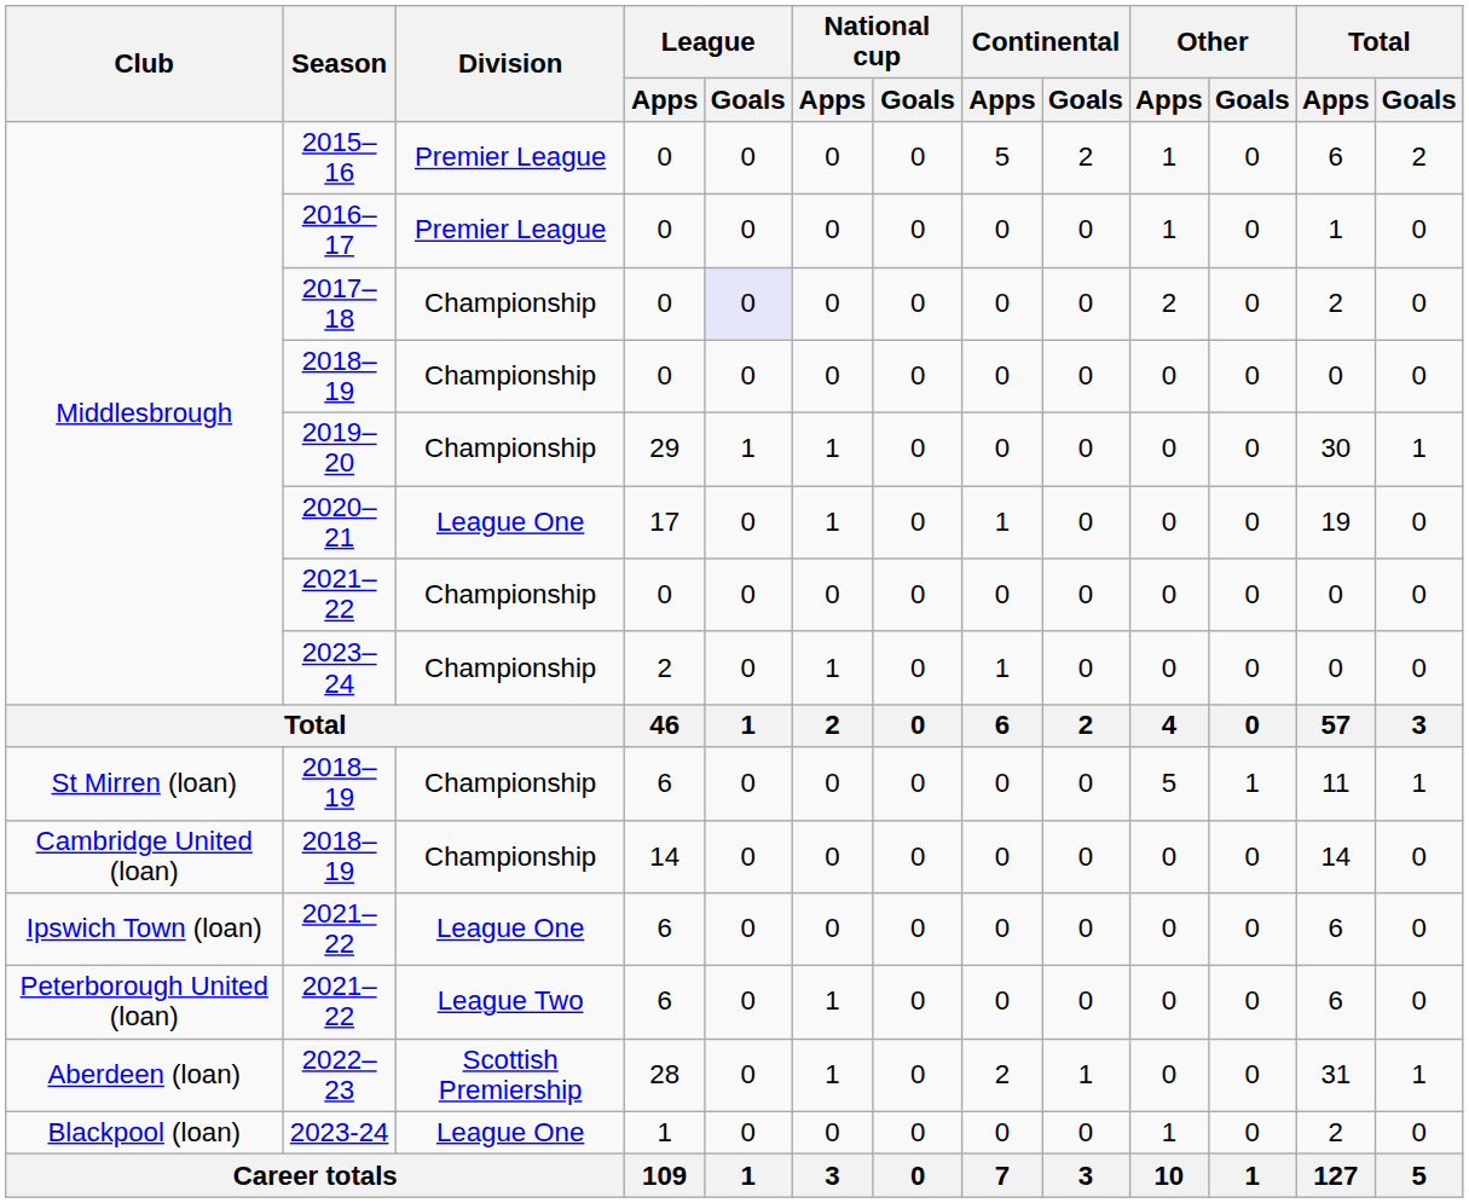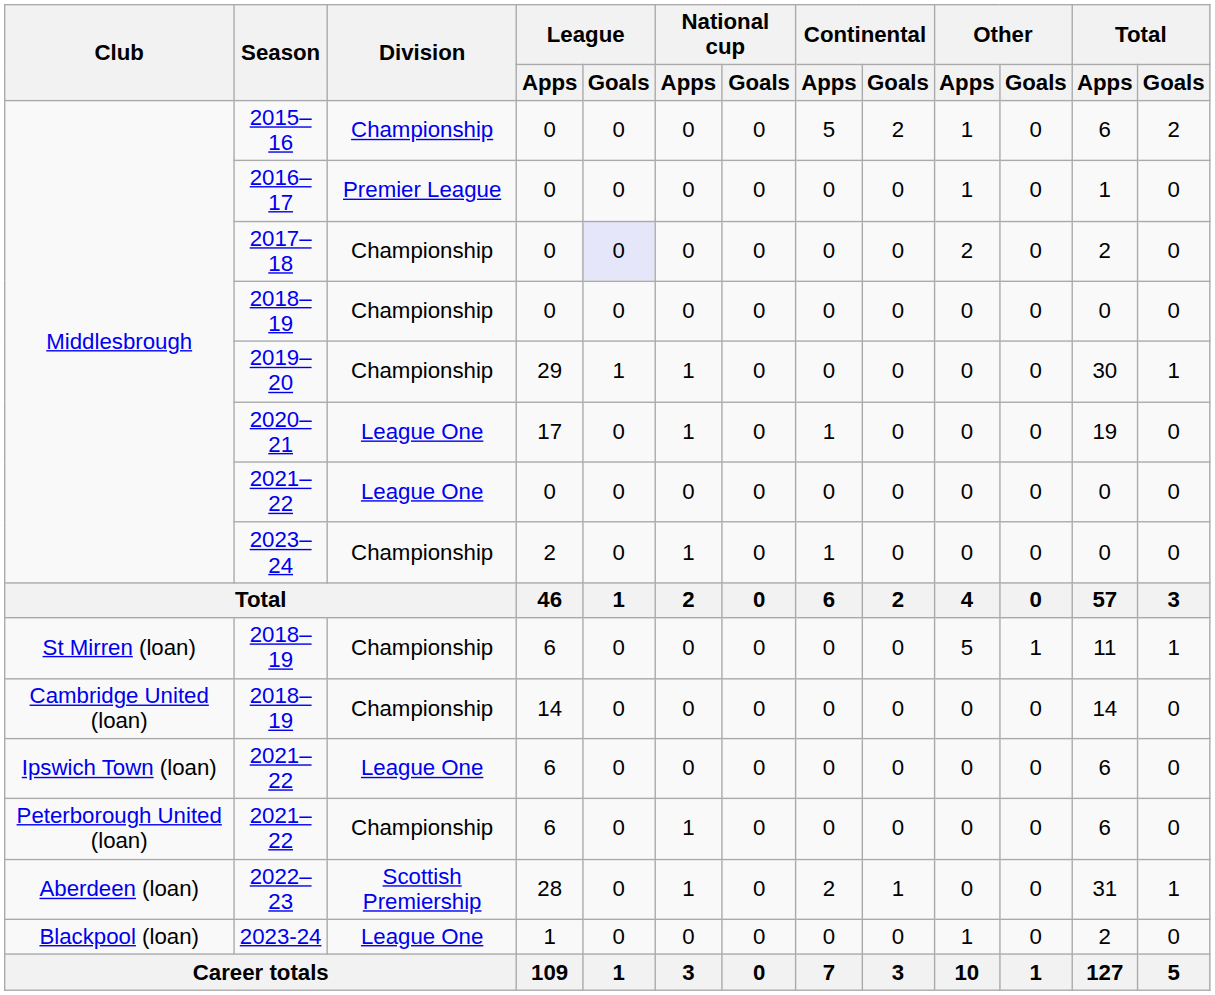 <table class="wikitable" style="text-align: center;">
 <tr>
 <th rowspan=2>Club</th>
 <th rowspan=2>Season</th>
 <th rowspan=2>Division</th>
 <th colspan=2>League</th>
 <th colspan=2>National cup</th>
 <th colspan=2>Continental</th>
 <th colspan=2>Other</th>
 <th colspan=2>Total</th>
 </tr>
 <tr>
 <th>Apps</th>
 <th>Goals</th>
 <th>Apps</th>
 <th>Goals</th>
 <th>Apps</th>
 <th>Goals</th>
 <th>Apps</th>
 <th>Goals</th>
 <th>Apps</th>
 <th>Goals</th>
 </tr>
 <tr>
 <td rowspan=8><a href='#'>Middlesbrough</a></td>
 <td><a href='#'>2015–16</a></td>
-<td><a href='#'>Premier League</a></td>
+<td><a href='#'>Championship</a></td>
 <td>0</td>
 <td>0</td>
 <td>0</td>
 <td>0</td>
 <td>5</td>
 <td>2</td>
 <td>1</td>
 <td>0</td>
 <td>6</td>
 <td>2</td>
 </tr>
 <tr>
 <td><a href='#'>2016–17</a></td>
 <td><a href='#'>Premier League</a></td>
 <td>0</td>
 <td>0</td>
 <td>0</td>
 <td>0</td>
 <td>0</td>
 <td>0</td>
 <td>1</td>
 <td>0</td>
 <td>1</td>
 <td>0</td>
 </tr>
 <tr>
 <td><a href='#'>2017–18</a></td>
 <td>Championship</td>
 <td>0</td>
 <td style="background: lavender;">0</td>
 <td>0</td>
 <td>0</td>
 <td>0</td>
 <td>0</td>
 <td>2</td>
 <td>0</td>
 <td>2</td>
 <td>0</td>
 </tr>
 <tr>
 <td><a href='#'>2018–19</a></td>
 <td>Championship</td>
 <td>0</td>
 <td>0</td>
 <td>0</td>
 <td>0</td>
 <td>0</td>
 <td>0</td>
 <td>0</td>
 <td>0</td>
 <td>0</td>
 <td>0</td>
 </tr>
 <tr>
 <td><a href='#'>2019–20</a></td>
 <td>Championship</td>
 <td>29</td>
 <td>1</td>
 <td>1</td>
 <td>0</td>
 <td>0</td>
 <td>0</td>
 <td>0</td>
 <td>0</td>
 <td>30</td>
 <td>1</td>
 </tr>
 <tr>
 <td><a href='#'>2020–21</a></td>
 <td><a href='#'>League One</a></td>
 <td>17</td>
 <td>0</td>
 <td>1</td>
 <td>0</td>
 <td>1</td>
 <td>0</td>
 <td>0</td>
 <td>0</td>
 <td>19</td>
 <td>0</td>
 </tr>
 <tr>
 <td><a href='#'>2021–22</a></td>
-<td>Championship</td>
+<td><a href='#'>League One</a></td>
 <td>0</td>
 <td>0</td>
 <td>0</td>
 <td>0</td>
 <td>0</td>
 <td>0</td>
 <td>0</td>
 <td>0</td>
 <td>0</td>
 <td>0</td>
 </tr>
 <tr>
 <td><a href='#'>2023–24</a></td>
 <td>Championship</td>
 <td>2</td>
 <td>0</td>
 <td>1</td>
 <td>0</td>
 <td>1</td>
 <td>0</td>
 <td>0</td>
 <td>0</td>
 <td>0</td>
 <td>0</td>
 </tr>
 <tr>
 <th colspan="3">Total</th>
 <th>46</th>
 <th>1</th>
 <th>2</th>
 <th>0</th>
 <th>6</th>
 <th>2</th>
 <th>4</th>
 <th>0</th>
 <th>57</th>
 <th>3</th>
 </tr>
 <tr>
 <td><a href='#'>St Mirren</a> (loan)</td>
 <td><a href='#'>2018–19</a></td>
 <td>Championship</td>
 <td>6</td>
 <td>0</td>
 <td>0</td>
 <td>0</td>
 <td>0</td>
 <td>0</td>
 <td>5</td>
 <td>1</td>
 <td>11</td>
 <td>1</td>
 </tr>
 <tr>
 <td><a href='#'>Cambridge United</a> (loan)</td>
 <td><a href='#'>2018–19</a></td>
 <td>Championship</td>
 <td>14</td>
 <td>0</td>
 <td>0</td>
 <td>0</td>
 <td>0</td>
 <td>0</td>
 <td>0</td>
 <td>0</td>
 <td>14</td>
 <td>0</td>
 </tr>
 <tr>
 <td><a href='#'>Ipswich Town</a> (loan)</td>
 <td><a href='#'>2021–22</a></td>
 <td><a href='#'>League One</a></td>
 <td>6</td>
 <td>0</td>
 <td>0</td>
 <td>0</td>
 <td>0</td>
 <td>0</td>
 <td>0</td>
 <td>0</td>
 <td>6</td>
 <td>0</td>
 </tr>
 <tr>
 <td><a href='#'>Peterborough United</a> (loan)</td>
 <td><a href='#'>2021–22</a></td>
-<td><a href='#'>League Two</a></td>
+<td>Championship</td>
 <td>6</td>
 <td>0</td>
 <td>1</td>
 <td>0</td>
 <td>0</td>
 <td>0</td>
 <td>0</td>
 <td>0</td>
 <td>6</td>
 <td>0</td>
 </tr>
 <tr>
 <td><a href='#'>Aberdeen</a> (loan)</td>
 <td><a href='#'>2022–23</a></td>
 <td><a href='#'>Scottish Premiership</a></td>
 <td>28</td>
 <td>0</td>
 <td>1</td>
 <td>0</td>
 <td>2</td>
 <td>1</td>
 <td>0</td>
 <td>0</td>
 <td>31</td>
 <td>1</td>
 </tr>
 <tr>
 <td><a href='#'>Blackpool</a> (loan)</td>
 <td><a href='#'>2023-24</a></td>
 <td><a href='#'>League One</a></td>
 <td>1</td>
 <td>0</td>
 <td>0</td>
 <td>0</td>
 <td>0</td>
 <td>0</td>
 <td>1</td>
 <td>0</td>
 <td>2</td>
 <td>0</td>
 </tr>
 <tr>
 <th colspan="3">Career totals</th>
 <th>109</th>
 <th>1</th>
 <th>3</th>
 <th>0</th>
 <th>7</th>
 <th>3</th>
 <th>10</th>
 <th>1</th>
 <th>127</th>
 <th>5</th>
 </tr>
 </table>
